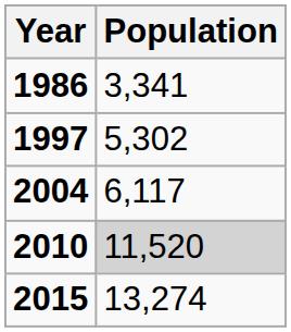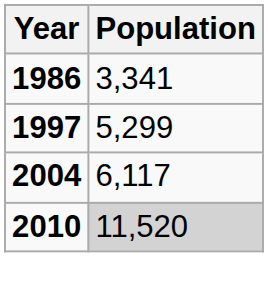 <table class="wikitable">
 <tr>
 <th>Year</th>
 <th>Population</th>
 </tr>
 <tr>
 <td><strong>1986</strong></td>
 <td>3,341</td>
 </tr>
 <tr>
 <td><strong>1997</strong></td>
-<td>5,302</td>
+<td>5,299</td>
 </tr>
 <tr>
 <td><strong>2004</strong></td>
 <td>6,117</td>
 </tr>
 <tr>
 <td><strong>2010</strong></td>
 <td style="background: lightgrey;">11,520</td>
 </tr>
-<tr>
-<td><strong>2015</strong></td>
-<td>13,274</td>
-</tr>
 </table>
